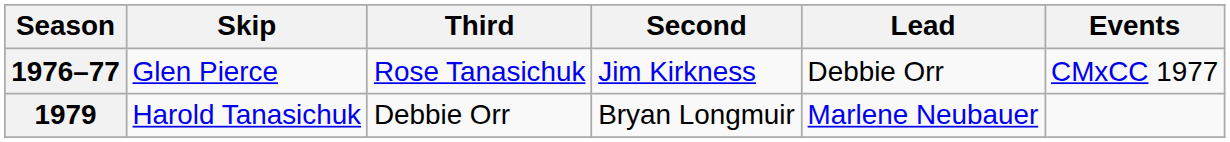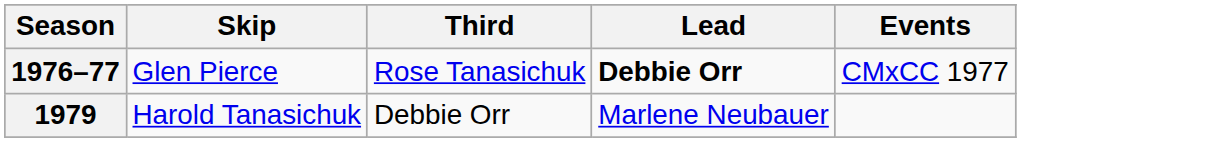 <table class="wikitable">
 <tr>
 <th scope="col">Season</th>
 <th scope="col">Skip</th>
 <th scope="col">Third</th>
-<th scope="col">Second</th>
 <th scope="col">Lead</th>
 <th scope="col">Events</th>
 </tr>
 <tr>
 <th scope="row">1976–77</th>
 <td><a href='#'>Glen Pierce</a></td>
 <td><a href='#'>Rose Tanasichuk</a></td>
-<td><a href='#'>Jim Kirkness</a></td>
-<td>Debbie Orr</td>
+<td><strong>Debbie Orr</strong></td>
 <td><a href='#'>CMxCC</a> 1977 </td>
 </tr>
 <tr>
 <th scope="row">1979</th>
 <td><a href='#'>Harold Tanasichuk</a></td>
 <td>Debbie Orr</td>
-<td>Bryan Longmuir</td>
 <td><a href='#'>Marlene Neubauer</a></td>
 <td></td>
 </tr>
 </table>
